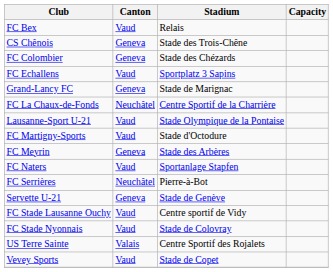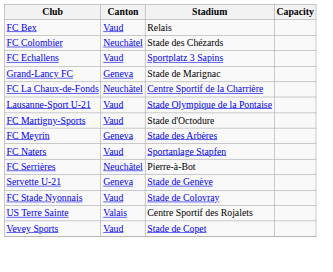 <table class="wikitable">
 <tr>
 <th>Club</th>
 <th>Canton</th>
 <th>Stadium</th>
 <th>Capacity</th>
 </tr>
 <tr>
 <td><a href='#'>FC Bex</a></td>
 <td><a href='#'>Vaud</a></td>
 <td>Relais</td>
 <td></td>
 </tr>
 <tr>
-<td><a href='#'>CS Chênois</a></td>
-<td><a href='#'>Geneva</a></td>
-<td>Stade des Trois-Chêne</td>
-<td></td>
-</tr>
-<tr>
 <td><a href='#'>FC Colombier</a></td>
-<td><a href='#'>Geneva</a></td>
+<td><a href='#'>Neuchâtel</a></td>
 <td>Stade des Chézards</td>
 <td></td>
 </tr>
 <tr>
 <td><a href='#'>FC Echallens</a></td>
 <td><a href='#'>Vaud</a></td>
 <td><a href='#'>Sportplatz 3 Sapins</a></td>
 <td></td>
 </tr>
 <tr>
 <td><a href='#'>Grand-Lancy FC</a></td>
 <td><a href='#'>Geneva</a></td>
 <td>Stade de Marignac</td>
 <td></td>
 </tr>
 <tr>
 <td><a href='#'>FC La Chaux-de-Fonds</a></td>
 <td><a href='#'>Neuchâtel</a></td>
 <td><a href='#'>Centre Sportif de la Charrière</a></td>
 <td></td>
 </tr>
 <tr>
 <td><a href='#'>Lausanne-Sport U-21</a></td>
 <td><a href='#'>Vaud</a></td>
 <td><a href='#'>Stade Olympique de la Pontaise</a></td>
 <td></td>
 </tr>
 <tr>
 <td><a href='#'>FC Martigny-Sports</a></td>
 <td><a href='#'>Vaud</a></td>
 <td>Stade d'Octodure</td>
 <td></td>
 </tr>
 <tr>
 <td><a href='#'>FC Meyrin</a></td>
 <td><a href='#'>Geneva</a></td>
 <td><a href='#'>Stade des Arbères</a></td>
 <td></td>
 </tr>
 <tr>
 <td><a href='#'>FC Naters</a></td>
 <td><a href='#'>Vaud</a></td>
 <td><a href='#'>Sportanlage Stapfen</a></td>
 <td></td>
 </tr>
 <tr>
 <td><a href='#'>FC Serrières</a></td>
 <td><a href='#'>Neuchâtel</a></td>
 <td>Pierre-à-Bot</td>
 <td></td>
 </tr>
 <tr>
 <td><a href='#'>Servette U-21</a></td>
 <td><a href='#'>Geneva</a></td>
 <td><a href='#'>Stade de Genève</a></td>
 <td></td>
 </tr>
 <tr>
-<td><a href='#'>FC Stade Lausanne Ouchy</a></td>
-<td><a href='#'>Vaud</a></td>
-<td>Centre sportif de Vidy</td>
-<td></td>
-</tr>
-<tr>
 <td><a href='#'>FC Stade Nyonnais</a></td>
 <td><a href='#'>Vaud</a></td>
 <td><a href='#'>Stade de Colovray</a></td>
 <td></td>
 </tr>
 <tr>
 <td><a href='#'>US Terre Sainte</a></td>
 <td><a href='#'>Valais</a></td>
 <td>Centre Sportif des Rojalets</td>
 <td></td>
 </tr>
 <tr>
 <td><a href='#'>Vevey Sports</a></td>
 <td><a href='#'>Vaud</a></td>
 <td><a href='#'>Stade de Copet</a></td>
 <td></td>
 </tr>
 <tr>
 </tr>
 </table>
